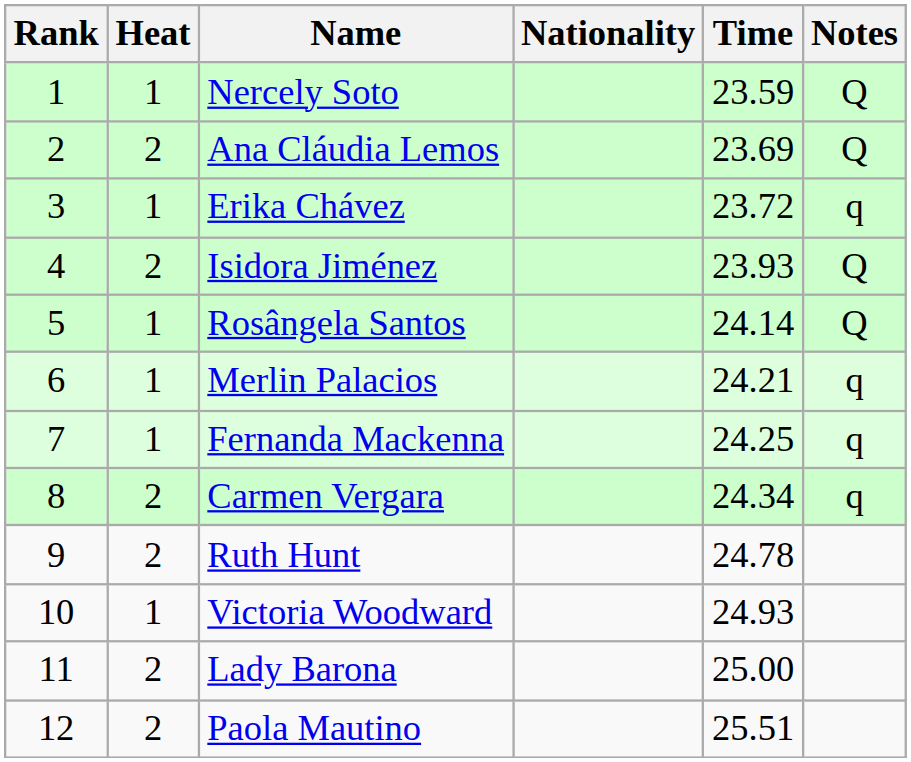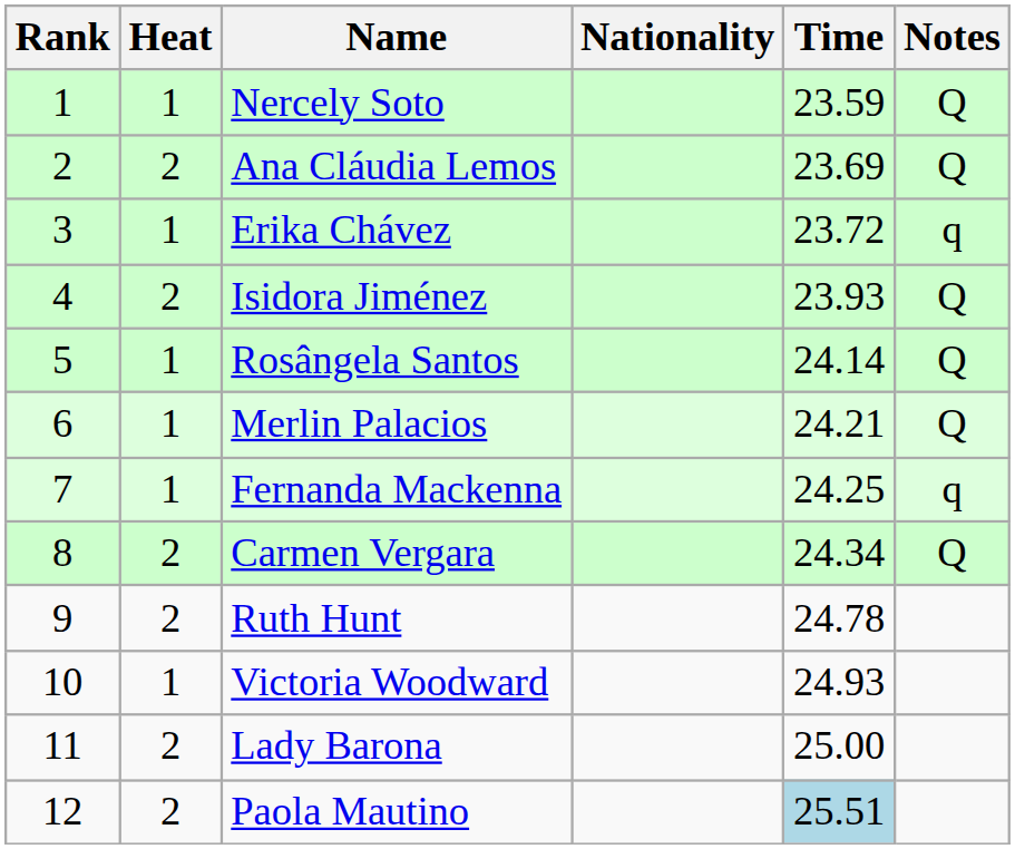 <table class="wikitable sortable" style="text-align:center">
 <tr>
 <th>Rank</th>
 <th>Heat</th>
 <th>Name</th>
 <th>Nationality</th>
 <th>Time</th>
 <th>Notes</th>
 </tr>
 <tr bgcolor=ccffcc>
 <td>1</td>
 <td>1</td>
 <td align=left><a href='#'>Nercely Soto</a></td>
 <td align=left></td>
 <td>23.59</td>
 <td>Q</td>
 </tr>
 <tr bgcolor=ccffcc>
 <td>2</td>
 <td>2</td>
 <td align=left><a href='#'>Ana Cláudia Lemos</a></td>
 <td align=left></td>
 <td>23.69</td>
 <td>Q</td>
 </tr>
 <tr bgcolor=ccffcc>
 <td>3</td>
 <td>1</td>
 <td align=left><a href='#'>Erika Chávez</a></td>
 <td align=left></td>
 <td>23.72</td>
 <td>q</td>
 </tr>
 <tr bgcolor=ccffcc>
 <td>4</td>
 <td>2</td>
 <td align=left><a href='#'>Isidora Jiménez</a></td>
 <td align=left></td>
 <td>23.93</td>
 <td>Q</td>
 </tr>
 <tr bgcolor=ccffcc>
 <td>5</td>
 <td>1</td>
 <td align=left><a href='#'>Rosângela Santos</a></td>
 <td align=left></td>
 <td>24.14</td>
 <td>Q</td>
 </tr>
 <tr bgcolor=ddffdd>
 <td>6</td>
 <td>1</td>
 <td align=left><a href='#'>Merlin Palacios</a></td>
 <td align=left></td>
 <td>24.21</td>
-<td>q</td>
+<td>Q</td>
 </tr>
 <tr bgcolor=ddffdd>
 <td>7</td>
 <td>1</td>
 <td align=left><a href='#'>Fernanda Mackenna</a></td>
 <td align=left></td>
 <td>24.25</td>
 <td>q</td>
 </tr>
 <tr bgcolor=ccffcc>
 <td>8</td>
 <td>2</td>
 <td align=left><a href='#'>Carmen Vergara</a></td>
 <td align=left></td>
 <td>24.34</td>
-<td>q</td>
+<td>Q</td>
 </tr>
 <tr>
 <td>9</td>
 <td>2</td>
 <td align=left><a href='#'>Ruth Hunt</a></td>
 <td align=left></td>
 <td>24.78</td>
 <td></td>
 </tr>
 <tr>
 <td>10</td>
 <td>1</td>
 <td align=left><a href='#'>Victoria Woodward</a></td>
 <td align=left></td>
 <td>24.93</td>
 <td></td>
 </tr>
 <tr>
 <td>11</td>
 <td>2</td>
 <td align=left><a href='#'>Lady Barona</a></td>
 <td align=left></td>
 <td>25.00</td>
 <td></td>
 </tr>
 <tr>
 <td>12</td>
 <td>2</td>
 <td align=left><a href='#'>Paola Mautino</a></td>
 <td align=left></td>
-<td>25.51</td>
+<td style="background: lightblue;">25.51</td>
 <td></td>
 </tr>
 </table>
